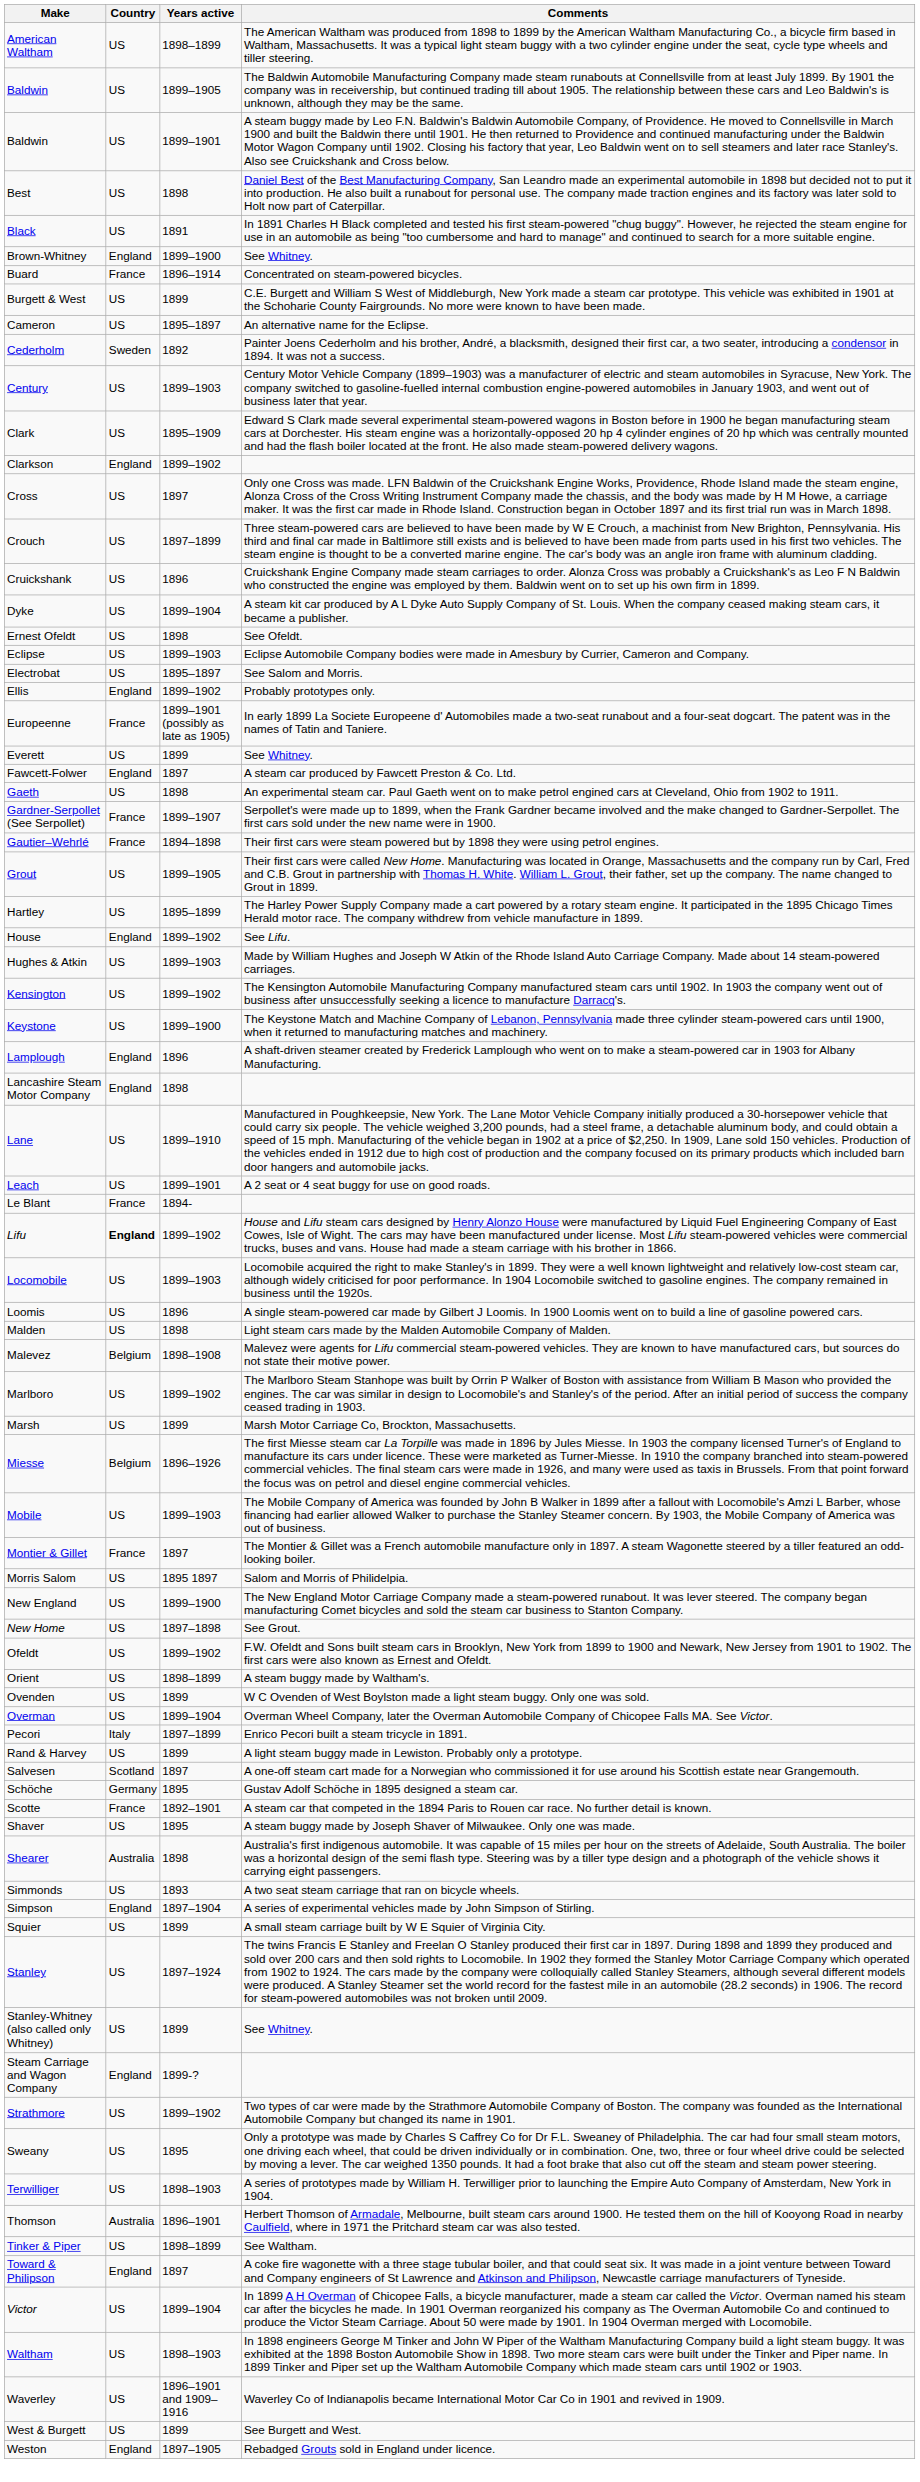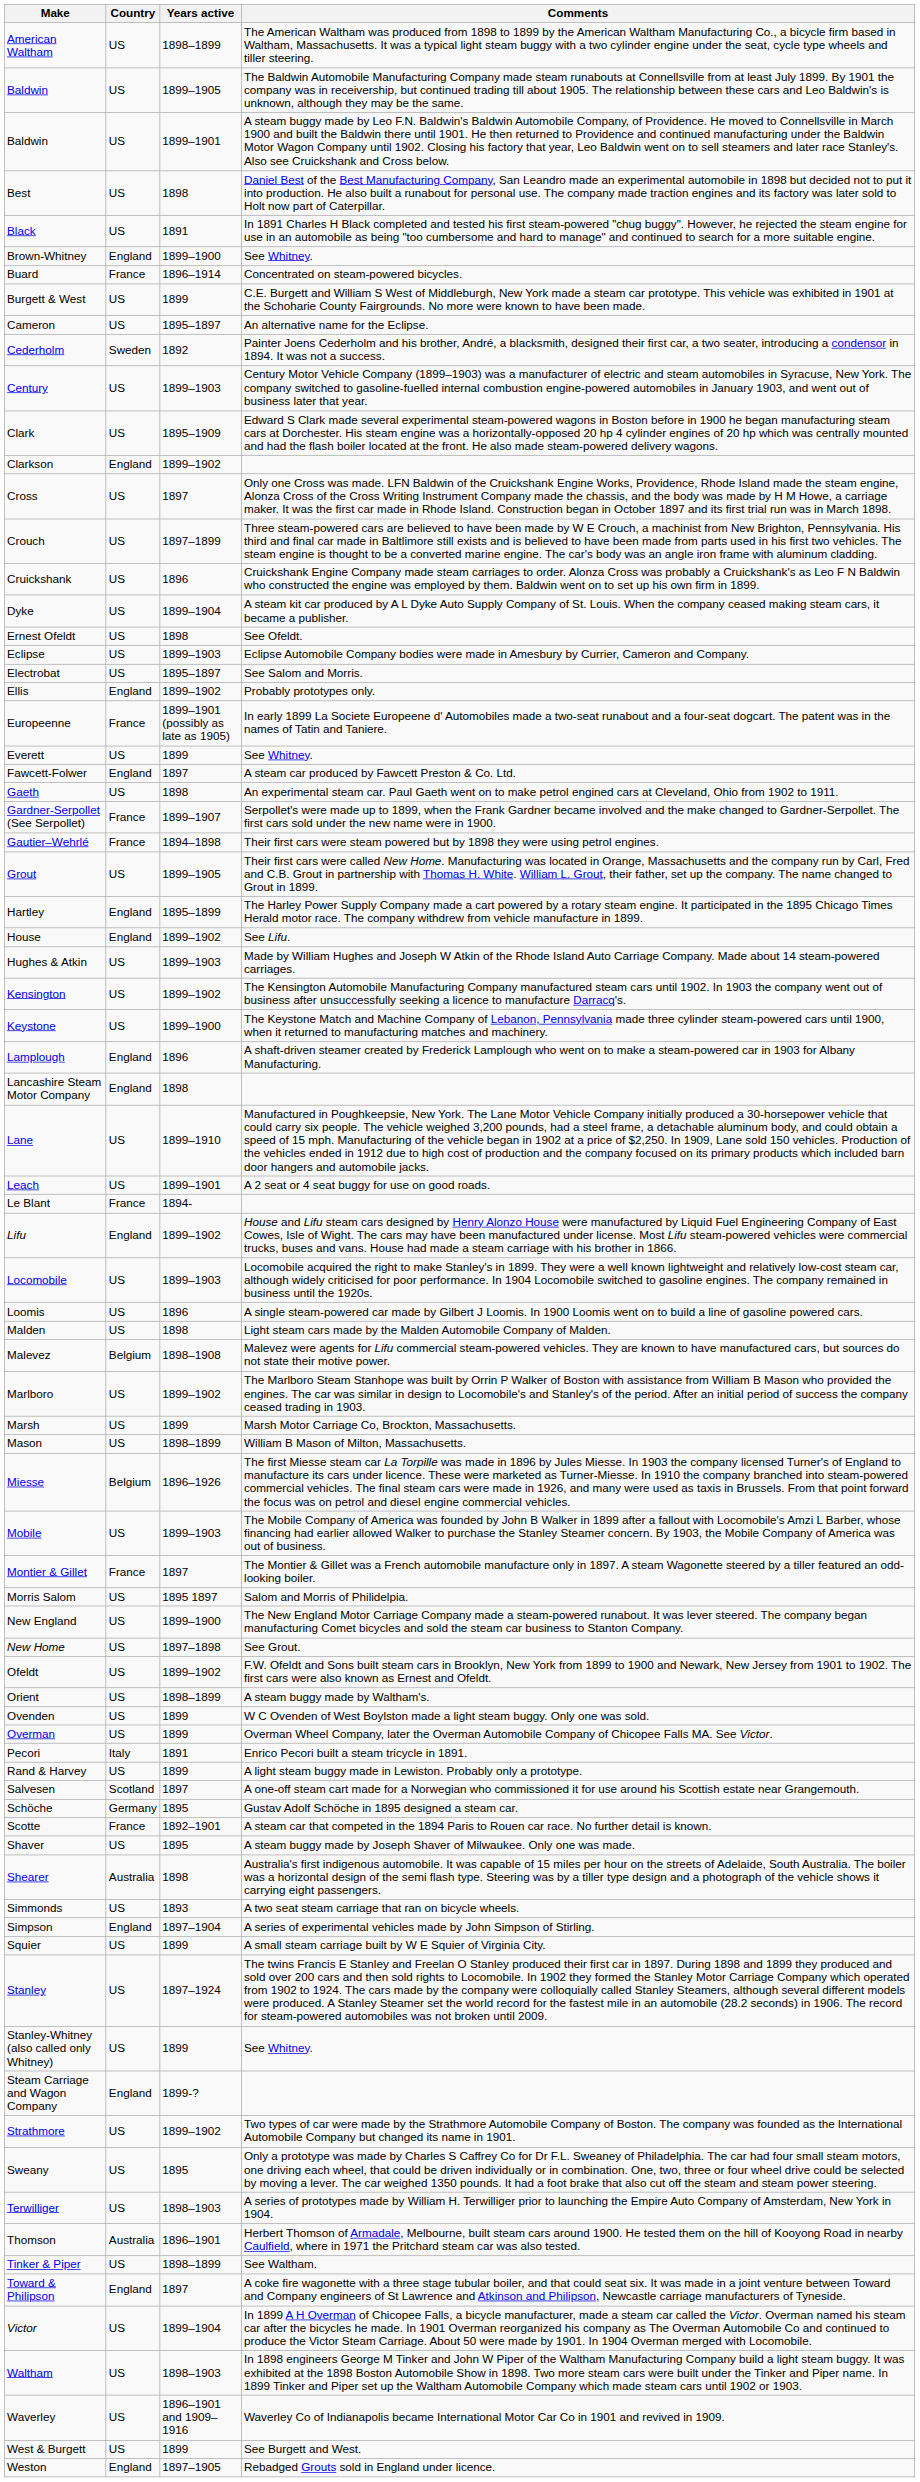 <table class="wikitable sortable">
 <tr>
 <th>Make</th>
 <th>Country</th>
 <th>Years active</th>
 <th class="unsortable">Comments</th>
 </tr>
 <tr>
 <td><a href='#'>American Waltham</a></td>
 <td>US</td>
 <td>1898–1899</td>
 <td>The American Waltham was produced from 1898 to 1899 by the American Waltham Manufacturing Co., a bicycle firm based in Waltham, Massachusetts. It was a typical light steam buggy with a two cylinder engine under the seat, cycle type wheels and tiller steering.</td>
 </tr>
 <tr>
 <td><a href='#'>Baldwin</a></td>
 <td>US</td>
 <td>1899–1905</td>
 <td>The Baldwin Automobile Manufacturing Company made steam runabouts at Connellsville from at least July 1899. By 1901 the company was in receivership, but continued trading till about 1905. The relationship between these cars and Leo Baldwin's is unknown, although they may be the same.</td>
 </tr>
 <tr>
 <td>Baldwin</td>
 <td>US</td>
 <td>1899–1901</td>
 <td>A steam buggy made by Leo F.N. Baldwin's Baldwin Automobile Company, of Providence. He moved to Connellsville in March 1900 and built the Baldwin there until 1901. He then returned to Providence and continued manufacturing under the Baldwin Motor Wagon Company until 1902. Closing his factory that year, Leo Baldwin went on to sell steamers and later race Stanley's. Also see Cruickshank and Cross below.</td>
 </tr>
 <tr>
 <td>Best</td>
 <td>US</td>
 <td>1898</td>
 <td><a href='#'>Daniel Best</a> of the <a href='#'>Best Manufacturing Company</a>, San Leandro made an experimental automobile in 1898 but decided not to put it into production. He also built a runabout for personal use. The company made traction engines and its factory was later sold to Holt now part of Caterpillar.</td>
 </tr>
 <tr>
 <td><a href='#'>Black</a></td>
 <td>US</td>
 <td>1891</td>
 <td>In 1891 Charles H Black completed and tested his first steam-powered "chug buggy". However, he rejected the steam engine for use in an automobile as being "too cumbersome and hard to manage" and continued to search for a more suitable engine.</td>
 </tr>
 <tr>
 <td>Brown-Whitney</td>
 <td>England</td>
 <td>1899–1900</td>
 <td>See <a href='#'>Whitney</a>.</td>
 </tr>
 <tr>
 <td>Buard</td>
 <td>France</td>
 <td>1896–1914</td>
 <td>Concentrated on steam-powered bicycles.</td>
 </tr>
 <tr>
 <td>Burgett & West</td>
 <td>US</td>
 <td>1899</td>
 <td>C.E. Burgett and William S West of Middleburgh, New York made a steam car prototype. This vehicle was exhibited in 1901 at the Schoharie County Fairgrounds. No more were known to have been made.</td>
 </tr>
 <tr>
 <td>Cameron</td>
 <td>US</td>
 <td>1895–1897</td>
 <td>An alternative name for the Eclipse.</td>
 </tr>
 <tr>
 <td><a href='#'>Cederholm</a></td>
 <td>Sweden</td>
 <td>1892</td>
 <td> Painter Joens Cederholm and his brother, André, a blacksmith, designed their first car, a two seater, introducing a <a href='#'>condensor</a> in 1894. It was not a success.</td>
 </tr>
 <tr>
 <td><a href='#'>Century</a></td>
 <td>US</td>
 <td>1899–1903</td>
 <td>Century Motor Vehicle Company (1899–1903) was a manufacturer of electric and steam automobiles in Syracuse, New York. The company switched to gasoline-fuelled internal combustion engine-powered automobiles in January 1903, and went out of business later that year.</td>
 </tr>
 <tr>
 <td>Clark</td>
 <td>US</td>
 <td>1895–1909</td>
 <td>Edward S Clark made several experimental steam-powered wagons in Boston before in 1900 he began manufacturing steam cars at Dorchester. His steam engine was a horizontally-opposed 20 hp 4 cylinder engines of 20 hp which was centrally mounted and had the flash boiler located at the front. He also made steam-powered delivery wagons.</td>
 </tr>
 <tr>
 <td>Clarkson</td>
 <td>England</td>
 <td>1899–1902</td>
 <td></td>
 </tr>
 <tr>
 <td>Cross</td>
 <td>US</td>
 <td>1897</td>
 <td>Only one Cross was made. LFN Baldwin of the Cruickshank Engine Works, Providence, Rhode Island made the steam engine, Alonza Cross of the Cross Writing Instrument Company made the chassis, and the body was made by H M Howe, a carriage maker. It was the first car made in Rhode Island. Construction began in October 1897 and its first trial run was in March 1898.</td>
 </tr>
 <tr>
 <td>Crouch</td>
 <td>US</td>
 <td>1897–1899</td>
 <td>Three steam-powered cars are believed to have been made by W E Crouch, a machinist from New Brighton, Pennsylvania. His third and final car made in Baltlimore still exists and is believed to have been made from parts used in his first two vehicles. The steam engine is thought to be a converted marine engine. The car's body was an angle iron frame with aluminum cladding.</td>
 </tr>
 <tr>
 <td>Cruickshank</td>
 <td>US</td>
 <td>1896</td>
 <td>Cruickshank Engine Company made steam carriages to order. Alonza Cross was probably a Cruickshank's as Leo F N Baldwin who constructed the engine was employed by them. Baldwin went on to set up his own firm in 1899.</td>
 </tr>
 <tr>
 <td>Dyke</td>
 <td>US</td>
 <td>1899–1904</td>
 <td>A steam kit car produced by A L Dyke Auto Supply Company of St. Louis. When the company ceased making steam cars, it became a publisher.</td>
 </tr>
 <tr>
 <td>Ernest Ofeldt</td>
 <td>US</td>
 <td>1898</td>
 <td>See Ofeldt.</td>
 </tr>
 <tr>
 <td>Eclipse</td>
 <td>US</td>
 <td>1899–1903</td>
 <td>Eclipse Automobile Company bodies were made in Amesbury by Currier, Cameron and Company.</td>
 </tr>
 <tr>
 <td>Electrobat</td>
 <td>US</td>
 <td>1895–1897</td>
 <td>See Salom and Morris.</td>
 </tr>
 <tr>
 <td>Ellis</td>
 <td>England</td>
 <td>1899–1902</td>
 <td>Probably prototypes only.</td>
 </tr>
 <tr>
 <td>Europeenne</td>
 <td>France</td>
 <td>1899–1901 (possibly as late as 1905)</td>
 <td>In early 1899 La Societe Europeene d' Automobiles made a two-seat runabout and a four-seat dogcart. The patent was in the names of Tatin and Taniere.</td>
 </tr>
 <tr>
 <td>Everett</td>
 <td>US</td>
 <td>1899</td>
 <td>See <a href='#'>Whitney</a>.</td>
 </tr>
 <tr>
 <td>Fawcett-Folwer</td>
 <td>England</td>
 <td>1897</td>
 <td>A steam car produced by Fawcett Preston & Co. Ltd.</td>
 </tr>
 <tr>
 <td><a href='#'>Gaeth</a></td>
 <td>US</td>
 <td>1898</td>
 <td>An experimental steam car. Paul Gaeth went on to make petrol engined cars at Cleveland, Ohio from 1902 to 1911.</td>
 </tr>
 <tr>
 <td><a href='#'>Gardner-Serpollet</a> (See Serpollet)</td>
 <td>France</td>
 <td>1899–1907</td>
 <td> Serpollet's were made up to 1899, when the Frank Gardner became involved and the make changed to Gardner-Serpollet. The first cars sold under the new name were in 1900.</td>
 </tr>
 <tr>
 <td><a href='#'>Gautier–Wehrlé</a></td>
 <td>France</td>
 <td>1894–1898</td>
 <td>Their first cars were steam powered but by 1898 they were using petrol engines.</td>
 </tr>
 <tr>
 <td><a href='#'>Grout</a></td>
 <td>US</td>
 <td>1899–1905</td>
 <td>Their first cars were called <em>New Home</em>. Manufacturing was located in Orange, Massachusetts and the company run by Carl, Fred and C.B. Grout in partnership with <a href='#'>Thomas H. White</a>. <a href='#'>William L. Grout</a>, their father, set up the company. The name changed to Grout in 1899.</td>
 </tr>
 <tr>
 <td>Hartley</td>
-<td>US</td>
+<td>England</td>
 <td>1895–1899</td>
 <td>The Harley Power Supply Company made a cart powered by a rotary steam engine. It participated in the 1895 Chicago Times Herald motor race. The company withdrew from vehicle manufacture in 1899.</td>
 </tr>
 <tr>
 <td>House</td>
 <td>England</td>
 <td>1899–1902</td>
 <td>See <em>Lifu</em>.</td>
 </tr>
 <tr>
 <td>Hughes & Atkin</td>
 <td>US</td>
 <td>1899–1903</td>
 <td>Made by William Hughes and Joseph W Atkin of the Rhode Island Auto Carriage Company. Made about 14 steam-powered carriages.</td>
 </tr>
 <tr>
 <td><a href='#'>Kensington</a></td>
 <td>US</td>
 <td>1899–1902</td>
 <td>The Kensington Automobile Manufacturing Company manufactured steam cars until 1902. In 1903 the company went out of business after unsuccessfully seeking a licence to manufacture <a href='#'>Darracq</a>'s.</td>
 </tr>
 <tr>
 <td><a href='#'>Keystone</a></td>
 <td>US</td>
 <td>1899–1900</td>
 <td>The Keystone Match and Machine Company of <a href='#'>Lebanon, Pennsylvania</a> made three cylinder steam-powered cars until 1900, when it returned to manufacturing matches and machinery.</td>
 </tr>
 <tr>
 <td><a href='#'>Lamplough</a></td>
 <td>England</td>
 <td>1896</td>
 <td>A shaft-driven steamer created by Frederick Lamplough who went on to make a steam-powered car in 1903 for Albany Manufacturing.</td>
 </tr>
 <tr>
 <td>Lancashire Steam Motor Company</td>
 <td>England</td>
 <td>1898</td>
 <td></td>
 </tr>
 <tr>
 <td><a href='#'>Lane</a></td>
 <td>US</td>
 <td>1899–1910</td>
 <td>Manufactured in Poughkeepsie, New York. The Lane Motor Vehicle Company initially produced a 30-horsepower vehicle that could carry six people. The vehicle weighed 3,200 pounds, had a steel frame, a detachable aluminum body, and could obtain a speed of 15 mph. Manufacturing of the vehicle began in 1902 at a price of $2,250. In 1909, Lane sold 150 vehicles. Production of the vehicles ended in 1912 due to high cost of production and the company focused on its primary products which included barn door hangers and automobile jacks.</td>
 </tr>
 <tr>
 <td><a href='#'>Leach</a></td>
 <td>US</td>
 <td>1899–1901</td>
 <td>A 2 seat or 4 seat buggy for use on good roads.</td>
 </tr>
 <tr>
 <td>Le Blant</td>
 <td>France</td>
 <td>1894-</td>
 <td></td>
 </tr>
 <tr>
 <td><em>Lifu</em></td>
-<td><strong>England</strong></td>
+<td>England</td>
 <td>1899–1902</td>
 <td> <em>House</em> and <em>Lifu</em> steam cars designed by <a href='#'>Henry Alonzo House</a> were manufactured by Liquid Fuel Engineering Company of East Cowes, Isle of Wight. The cars may have been manufactured under license. Most <em>Lifu</em> steam-powered vehicles were commercial trucks, buses and vans. House had made a steam carriage with his brother in 1866.</td>
 </tr>
 <tr>
 <td><a href='#'>Locomobile</a></td>
 <td>US</td>
 <td>1899–1903</td>
 <td> Locomobile acquired the right to make Stanley's in 1899. They were a well known lightweight and relatively low-cost steam car, although widely criticised for poor performance. In 1904 Locomobile switched to gasoline engines. The company remained in business until the 1920s.</td>
 </tr>
 <tr>
 <td>Loomis</td>
 <td>US</td>
 <td>1896</td>
 <td>A single steam-powered car made by Gilbert J Loomis. In 1900 Loomis went on to build a line of gasoline powered cars.</td>
 </tr>
 <tr>
 <td>Malden</td>
 <td>US</td>
 <td>1898</td>
 <td>Light steam cars made by the Malden Automobile Company of Malden.</td>
 </tr>
 <tr>
 <td>Malevez</td>
 <td>Belgium</td>
 <td>1898–1908</td>
 <td>Malevez were agents for <em>Lifu</em> commercial steam-powered vehicles. They are known to have manufactured cars, but sources do not state their motive power.</td>
 </tr>
 <tr>
 <td>Marlboro</td>
 <td>US</td>
 <td>1899–1902</td>
 <td>The Marlboro Steam Stanhope was built by Orrin P Walker of Boston with assistance from William B Mason who provided the engines. The car was similar in design to Locomobile's and Stanley's of the period. After an initial period of success the company ceased trading in 1903.</td>
 </tr>
 <tr>
 <td>Marsh</td>
 <td>US</td>
 <td>1899</td>
 <td>Marsh Motor Carriage Co, Brockton, Massachusetts.</td>
+</tr>
+<tr>
+<td>Mason</td>
+<td>US</td>
+<td>1898–1899</td>
+<td>William B Mason of Milton, Massachusetts.</td>
 </tr>
 <tr>
 <td><a href='#'>Miesse</a></td>
 <td>Belgium</td>
 <td>1896–1926</td>
 <td>The first Miesse steam car <em>La Torpille</em> was made in 1896 by Jules Miesse. In 1903 the company licensed Turner's of England to manufacture its cars under licence. These were marketed as Turner-Miesse. In 1910 the company branched into steam-powered commercial vehicles. The final steam cars were made in 1926, and many were used as taxis in Brussels. From that point forward the focus was on petrol and diesel engine commercial vehicles.</td>
 </tr>
 <tr>
 <td><a href='#'>Mobile</a></td>
 <td>US</td>
 <td>1899–1903</td>
 <td> The Mobile Company of America was founded by John B Walker in 1899 after a fallout with Locomobile's Amzi L Barber, whose financing had earlier allowed Walker to purchase the Stanley Steamer concern. By 1903, the Mobile Company of America was out of business.</td>
 </tr>
 <tr>
 <td><a href='#'>Montier & Gillet</a></td>
 <td>France</td>
 <td>1897</td>
 <td>The Montier & Gillet was a French automobile manufacture only in 1897. A steam Wagonette steered by a tiller featured an odd-looking boiler.</td>
 </tr>
 <tr>
 <td>Morris Salom</td>
 <td>US</td>
 <td>1895 1897</td>
 <td>Salom and Morris of Philidelpia.</td>
 </tr>
 <tr>
 <td>New England</td>
 <td>US</td>
 <td>1899–1900</td>
 <td>The New England Motor Carriage Company made a steam-powered runabout. It was lever steered. The company began manufacturing Comet bicycles and sold the steam car business to Stanton Company.</td>
 </tr>
 <tr>
 <td><em>New Home</em></td>
 <td>US</td>
 <td>1897–1898</td>
 <td>See Grout.</td>
 </tr>
 <tr>
 <td>Ofeldt</td>
 <td>US</td>
 <td>1899–1902</td>
 <td>F.W. Ofeldt and Sons built steam cars in Brooklyn, New York from 1899 to 1900 and Newark, New Jersey from 1901 to 1902. The first cars were also known as Ernest and Ofeldt.</td>
 </tr>
 <tr>
 <td>Orient</td>
 <td>US</td>
 <td>1898–1899</td>
 <td>A steam buggy made by Waltham's.</td>
 </tr>
 <tr>
 <td>Ovenden</td>
 <td>US</td>
 <td>1899</td>
 <td>W C Ovenden of West Boylston made a light steam buggy. Only one was sold.</td>
 </tr>
 <tr>
 <td><a href='#'>Overman</a></td>
 <td>US</td>
-<td>1899–1904</td>
+<td>1899</td>
 <td>Overman Wheel Company, later the Overman Automobile Company of Chicopee Falls MA. See <em>Victor</em>.</td>
 </tr>
 <tr>
 <td>Pecori</td>
 <td>Italy</td>
-<td>1897–1899</td>
+<td>1891</td>
 <td>Enrico Pecori built a steam tricycle in 1891.</td>
 </tr>
 <tr>
 <td>Rand & Harvey</td>
 <td>US</td>
 <td>1899</td>
 <td>A light steam buggy made in Lewiston. Probably only a prototype.</td>
 </tr>
 <tr>
 <td>Salvesen</td>
 <td>Scotland</td>
 <td>1897</td>
 <td> A one-off steam cart made for a Norwegian who commissioned it for use around his Scottish estate near Grangemouth.</td>
 </tr>
 <tr>
 <td>Schöche</td>
 <td>Germany</td>
 <td>1895</td>
 <td> Gustav Adolf Schöche in 1895 designed a steam car.</td>
 </tr>
 <tr>
 <td>Scotte</td>
 <td>France</td>
 <td>1892–1901</td>
 <td> A steam car that competed in the 1894 Paris to Rouen car race. No further detail is known.</td>
 </tr>
 <tr>
 <td>Shaver</td>
 <td>US</td>
 <td>1895</td>
 <td>A steam buggy made by Joseph Shaver of Milwaukee. Only one was made.</td>
 </tr>
 <tr>
 <td><a href='#'>Shearer</a></td>
 <td>Australia</td>
 <td>1898</td>
 <td> Australia's first indigenous automobile. It was capable of 15 miles per hour on the streets of Adelaide, South Australia. The boiler was a horizontal design of the semi flash type. Steering was by a tiller type design and a photograph of the vehicle shows it carrying eight passengers.</td>
 </tr>
 <tr>
 <td>Simmonds</td>
 <td>US</td>
 <td>1893</td>
 <td>A two seat steam carriage that ran on bicycle wheels.</td>
 </tr>
 <tr>
 <td>Simpson</td>
 <td>England</td>
 <td>1897–1904</td>
 <td>A series of experimental vehicles made by John Simpson of Stirling.</td>
 </tr>
 <tr>
 <td>Squier</td>
 <td>US</td>
 <td>1899</td>
 <td>A small steam carriage built by W E Squier of Virginia City.</td>
 </tr>
 <tr>
 <td><a href='#'>Stanley</a></td>
 <td>US</td>
 <td>1897–1924</td>
 <td> The twins Francis E Stanley and Freelan O Stanley produced their first car in 1897. During 1898 and 1899 they produced and sold over 200 cars and then sold rights to Locomobile. In 1902 they formed the Stanley Motor Carriage Company which operated from 1902 to 1924. The cars made by the company were colloquially called Stanley Steamers, although several different models were produced. A Stanley Steamer set the world record for the fastest mile in an automobile (28.2 seconds) in 1906. The record for steam-powered automobiles was not broken until 2009.</td>
 </tr>
 <tr>
 <td>Stanley-Whitney (also called only Whitney)</td>
 <td>US</td>
 <td>1899</td>
 <td>See <a href='#'>Whitney</a>.</td>
 </tr>
 <tr>
 <td>Steam Carriage and Wagon Company</td>
 <td>England</td>
 <td>1899-?</td>
 <td></td>
 </tr>
 <tr>
 <td><a href='#'>Strathmore</a></td>
 <td>US</td>
 <td>1899–1902</td>
 <td>Two types of car were made by the Strathmore Automobile Company of Boston. The company was founded as the International Automobile Company but changed its name in 1901.</td>
 </tr>
 <tr>
 <td>Sweany</td>
 <td>US</td>
 <td>1895</td>
 <td>Only a prototype was made by Charles S Caffrey Co for Dr F.L. Sweaney of Philadelphia. The car had four small steam motors, one driving each wheel, that could be driven individually or in combination. One, two, three or four wheel drive could be selected by moving a lever. The car weighed 1350 pounds. It had a foot brake that also cut off the steam and steam power steering.</td>
 </tr>
 <tr>
 <td><a href='#'>Terwilliger</a></td>
 <td>US</td>
 <td>1898–1903</td>
 <td>A series of prototypes made by William H. Terwilliger prior to launching the Empire Auto Company of Amsterdam, New York in 1904.</td>
 </tr>
 <tr>
 <td>Thomson</td>
 <td>Australia</td>
 <td>1896–1901</td>
 <td>Herbert Thomson of <a href='#'>Armadale</a>, Melbourne, built steam cars around 1900. He tested them on the hill of Kooyong Road in nearby <a href='#'>Caulfield</a>, where in 1971 the Pritchard steam car was also tested.</td>
 </tr>
 <tr>
 <td><a href='#'>Tinker & Piper</a></td>
 <td>US</td>
 <td>1898–1899</td>
 <td>See Waltham.</td>
 </tr>
 <tr>
 <td><a href='#'>Toward & Philipson</a></td>
 <td>England</td>
 <td>1897</td>
 <td>A coke fire wagonette with a three stage tubular boiler, and that could seat six. It was made in a joint venture between Toward and Company engineers of St Lawrence and <a href='#'>Atkinson and Philipson</a>, Newcastle carriage manufacturers of Tyneside.</td>
 </tr>
 <tr>
 <td><em>Victor</em></td>
 <td>US</td>
 <td>1899–1904</td>
 <td>In 1899 <a href='#'>A H Overman</a> of Chicopee Falls, a bicycle manufacturer, made a steam car called the <em>Victor</em>. Overman named his steam car after the bicycles he made. In 1901 Overman reorganized his company as The Overman Automobile Co and continued to produce the Victor Steam Carriage. About 50 were made by 1901. In 1904 Overman merged with Locomobile.</td>
 </tr>
 <tr>
 <td><a href='#'>Waltham</a></td>
 <td>US</td>
 <td>1898–1903</td>
 <td> In 1898 engineers George M Tinker and John W Piper of the Waltham Manufacturing Company build a light steam buggy. It was exhibited at the 1898 Boston Automobile Show in 1898. Two more steam cars were built under the Tinker and Piper name. In 1899 Tinker and Piper set up the Waltham Automobile Company which made steam cars until 1902 or 1903.</td>
 </tr>
 <tr>
 <td>Waverley</td>
 <td>US</td>
 <td>1896–1901 and 1909–1916</td>
 <td>Waverley Co of Indianapolis became International Motor Car Co in 1901 and revived in 1909.</td>
 </tr>
 <tr>
 <td>West & Burgett</td>
 <td>US</td>
 <td>1899</td>
 <td>See Burgett and West.</td>
 </tr>
 <tr>
 <td>Weston</td>
 <td>England</td>
 <td>1897–1905</td>
 <td>Rebadged <a href='#'>Grouts</a> sold in England under licence.</td>
 </tr>
 </table>
